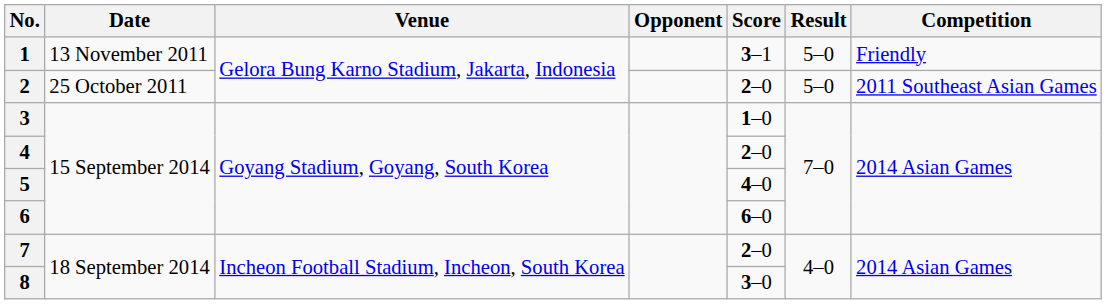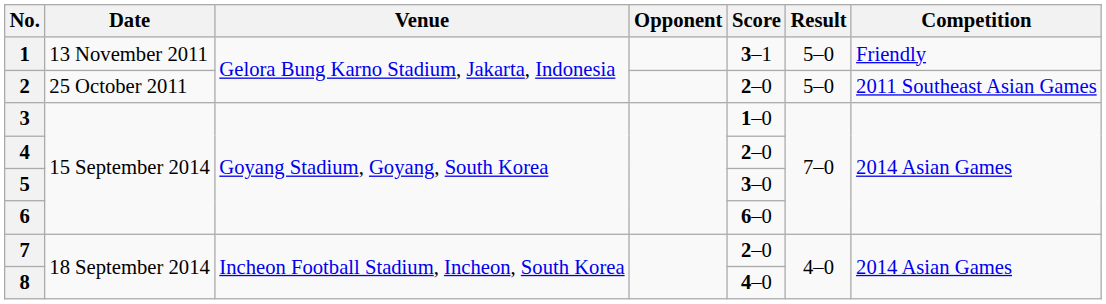 <table class="wikitable sortable plainrowheaders">
 <tr>
 <th scope=col>No.</th>
 <th scope=col data-sort-type=date>Date</th>
 <th scope=col>Venue</th>
 <th scope=col>Opponent</th>
 <th scope=col>Score</th>
 <th scope=col>Result</th>
 <th scope=col>Competition</th>
 </tr>
 <tr>
 <th scope=row>1</th>
 <td>13 November 2011</td>
 <td rowspan="2"><a href='#'>Gelora Bung Karno Stadium</a>, <a href='#'>Jakarta</a>, <a href='#'>Indonesia</a></td>
 <td></td>
 <td align=center><strong>3</strong>–1</td>
 <td align=center>5–0</td>
 <td><a href='#'>Friendly</a></td>
 </tr>
 <tr>
 <th scope=row>2</th>
 <td>25 October 2011</td>
 <td></td>
 <td align=center><strong>2</strong>–0</td>
 <td align=center>5–0</td>
 <td><a href='#'>2011 Southeast Asian Games</a></td>
 </tr>
 <tr>
 <th scope=row>3</th>
 <td rowspan="4">15 September 2014</td>
 <td rowspan="4"><a href='#'>Goyang Stadium</a>, <a href='#'>Goyang</a>, <a href='#'>South Korea</a></td>
 <td rowspan="4"></td>
 <td align=center><strong>1</strong>–0</td>
 <td rowspan="4" style="text-align:center">7–0</td>
 <td rowspan="4"><a href='#'>2014 Asian Games</a></td>
 </tr>
 <tr>
 <th scope=row>4</th>
 <td align=center><strong>2</strong>–0</td>
 </tr>
 <tr>
 <th scope=row>5</th>
-<td align=center><strong>4</strong>–0</td>
+<td align=center><strong>3</strong>–0</td>
 </tr>
 <tr>
 <th scope=row>6</th>
 <td align=center><strong>6</strong>–0</td>
 </tr>
 <tr>
 <th scope=row>7</th>
 <td rowspan="2">18 September 2014</td>
 <td rowspan="2"><a href='#'>Incheon Football Stadium</a>, <a href='#'>Incheon</a>, <a href='#'>South Korea</a></td>
 <td rowspan="2"></td>
 <td align=center><strong>2</strong>–0</td>
 <td rowspan="2" style="text-align:center">4–0</td>
 <td rowspan="2"><a href='#'>2014 Asian Games</a></td>
 </tr>
 <tr>
 <th scope=row>8</th>
-<td align=center><strong>3</strong>–0</td>
+<td align=center><strong>4</strong>–0</td>
 </tr>
 </table>
